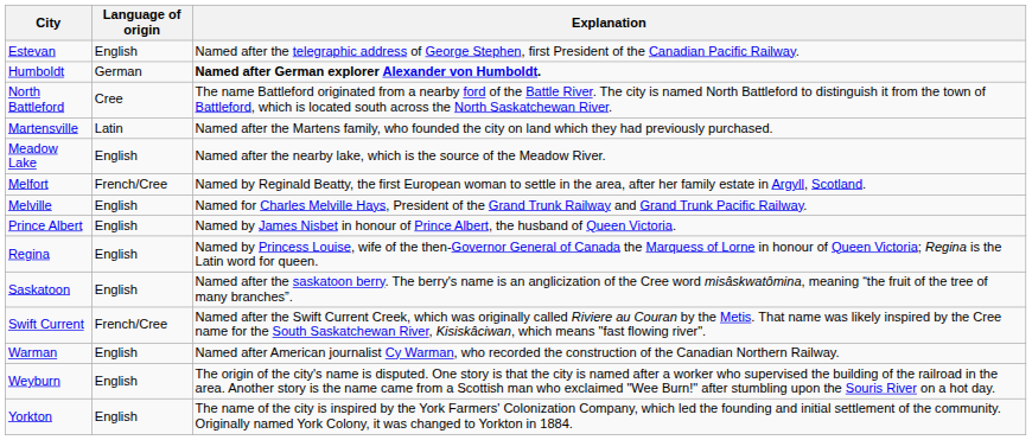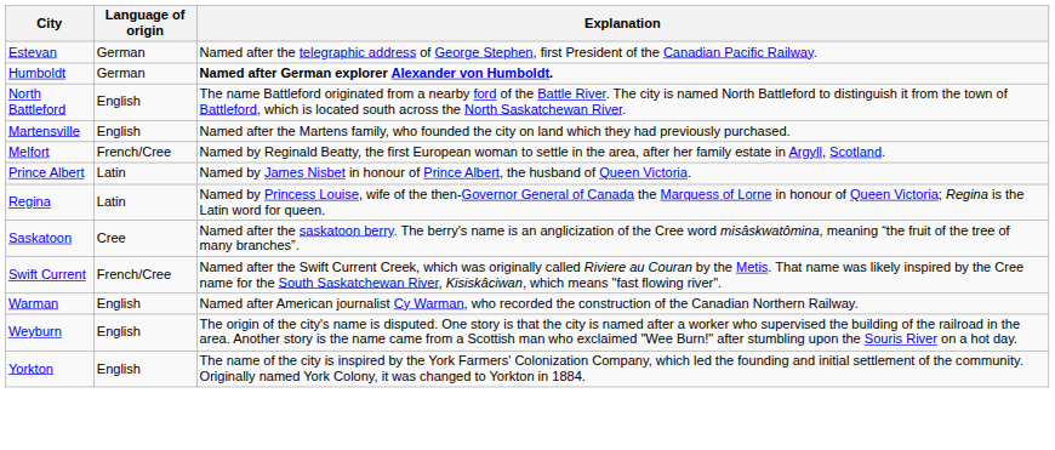 <table class="wikitable sortable">
 <tr>
 <th>City</th>
 <th>Language of origin</th>
 <th>Explanation</th>
 </tr>
 <tr>
 <td><a href='#'>Estevan</a></td>
-<td>English</td>
+<td>German</td>
 <td>Named after the <a href='#'>telegraphic address</a> of <a href='#'>George Stephen</a>, first President of the <a href='#'>Canadian Pacific Railway</a>.</td>
 </tr>
 <tr>
 <td><a href='#'>Humboldt</a></td>
 <td>German</td>
 <td><strong>Named after German explorer <a href='#'>Alexander von Humboldt</a>.</strong></td>
 </tr>
 <tr>
 <td><a href='#'>North Battleford</a></td>
-<td>Cree</td>
+<td>English</td>
 <td>The name Battleford originated from a nearby <a href='#'>ford</a> of the <a href='#'>Battle River</a>. The city is named North Battleford to distinguish it from the town of <a href='#'>Battleford</a>, which is located south across the <a href='#'>North Saskatchewan River</a>.</td>
 </tr>
 <tr>
 <td><a href='#'>Martensville</a></td>
-<td>Latin</td>
+<td>English</td>
 <td>Named after the Martens family, who founded the city on land which they had previously purchased.</td>
-</tr>
-<tr>
-<td><a href='#'>Meadow Lake</a></td>
-<td>English</td>
-<td>Named after the nearby lake, which is the source of the Meadow River.</td>
 </tr>
 <tr>
 <td><a href='#'>Melfort</a></td>
 <td>French/Cree</td>
 <td>Named by Reginald Beatty, the first European woman to settle in the area, after her family estate in <a href='#'>Argyll</a>, <a href='#'>Scotland</a>.</td>
 </tr>
 <tr>
-<td><a href='#'>Melville</a></td>
-<td>English</td>
-<td>Named for <a href='#'>Charles Melville Hays</a>, President of the <a href='#'>Grand Trunk Railway</a> and <a href='#'>Grand Trunk Pacific Railway</a>.</td>
-</tr>
-<tr>
 <td><a href='#'>Prince Albert</a></td>
-<td>English</td>
+<td>Latin</td>
 <td>Named by <a href='#'>James Nisbet</a> in honour of <a href='#'>Prince Albert</a>, the husband of <a href='#'>Queen Victoria</a>.</td>
 </tr>
 <tr>
 <td><a href='#'>Regina</a></td>
-<td>English</td>
+<td>Latin</td>
 <td>Named by <a href='#'>Princess Louise</a>, wife of the then-<a href='#'>Governor General of Canada</a> the <a href='#'>Marquess of Lorne</a> in honour of <a href='#'>Queen Victoria</a>; <em>Regina</em> is the Latin word for queen.</td>
 </tr>
 <tr>
 <td><a href='#'>Saskatoon</a></td>
-<td>English</td>
+<td>Cree</td>
 <td>Named after the <a href='#'>saskatoon berry</a>. The berry's name is an anglicization of the Cree word <em>misâskwatômina</em>, meaning “the fruit of the tree of many branches”.</td>
 </tr>
 <tr>
 <td><a href='#'>Swift Current</a></td>
 <td>French/Cree</td>
 <td>Named after the Swift Current Creek, which was originally called <em>Riviere au Couran</em> by the <a href='#'>Metis</a>. That name was likely inspired by the Cree name for the <a href='#'>South Saskatchewan River</a>, <em>Kisiskâciwan</em>, which means "fast flowing river".</td>
 </tr>
 <tr>
 <td><a href='#'>Warman</a></td>
 <td>English</td>
 <td>Named after American journalist <a href='#'>Cy Warman</a>, who recorded the construction of the Canadian Northern Railway.</td>
 </tr>
 <tr>
 <td><a href='#'>Weyburn</a></td>
 <td>English</td>
 <td>The origin of the city's name is disputed. One story is that the city is named after a worker who supervised the building of the railroad in the area. Another story is the name came from a Scottish man who exclaimed "Wee Burn!" after stumbling upon the <a href='#'>Souris River</a> on a hot day.</td>
 </tr>
 <tr>
 <td><a href='#'>Yorkton</a></td>
 <td>English</td>
 <td>The name of the city is inspired by the York Farmers' Colonization Company, which led the founding and initial settlement of the community. Originally named York Colony, it was changed to Yorkton in 1884.</td>
 </tr>
 </table>
